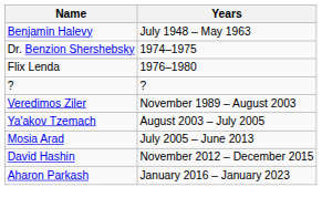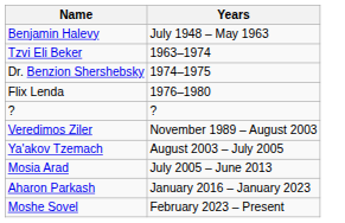 <table class="wikitable">
 <tr>
 <th>Name</th>
 <th>Years</th>
 </tr>
 <tr>
 <td><a href='#'>Benjamin Halevy</a></td>
 <td>July 1948 – May 1963</td>
+</tr>
+<tr>
+<td><a href='#'>Tzvi Eli Beker</a></td>
+<td>1963–1974</td>
 </tr>
 <tr>
 <td>Dr. <a href='#'>Benzion Shershebsky</a></td>
 <td>1974–1975</td>
 </tr>
 <tr>
 <td>Flix Lenda</td>
 <td>1976–1980</td>
 </tr>
 <tr>
 <td>?</td>
 <td>?</td>
 </tr>
 <tr>
 <td><a href='#'>Veredimos Ziler</a></td>
 <td>November 1989 – August 2003</td>
 </tr>
 <tr>
 <td><a href='#'>Ya'akov Tzemach</a></td>
 <td>August 2003 – July 2005</td>
 </tr>
 <tr>
 <td><a href='#'>Mosia Arad</a></td>
 <td>July 2005 – June 2013</td>
 </tr>
 <tr>
-<td><a href='#'>David Hashin</a></td>
-<td>November 2012 – December 2015</td>
-</tr>
-<tr>
 <td><a href='#'>Aharon Parkash</a></td>
 <td>January 2016 – January 2023</td>
 </tr>
+<tr>
+<td><a href='#'>Moshe Sovel</a></td>
+<td>February 2023 – Present</td>
+</tr>
 </table>
